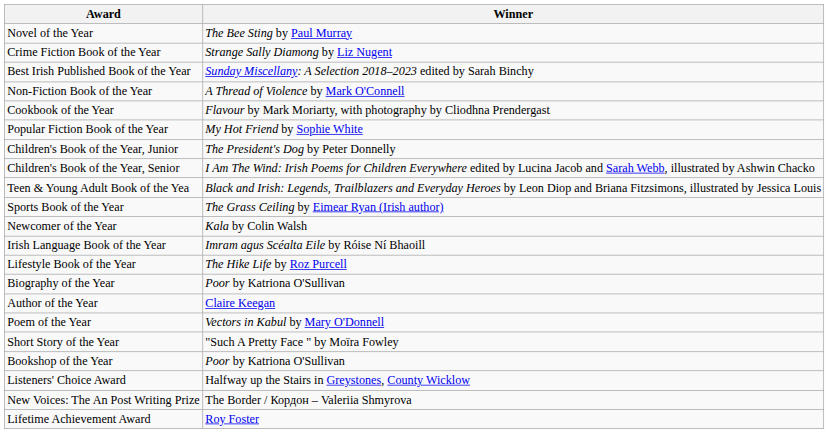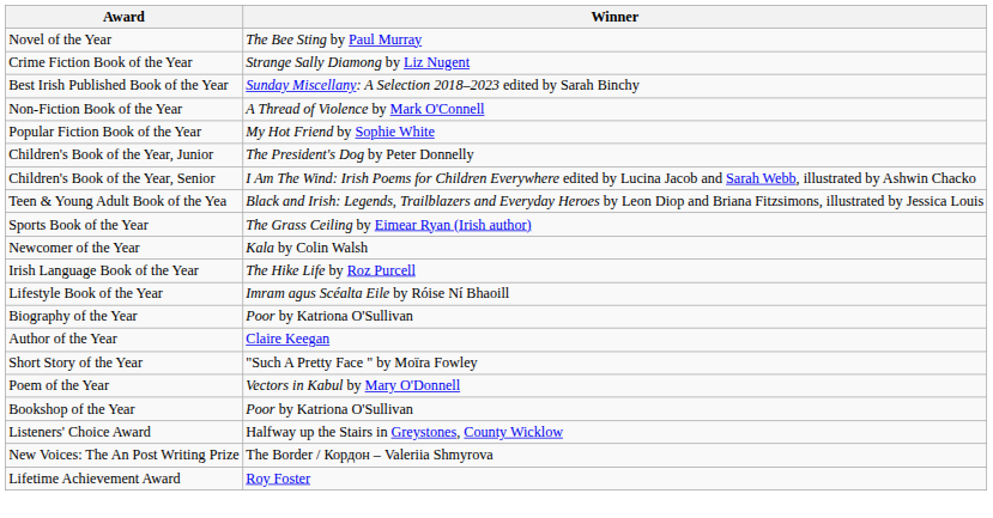 <table class="wikitable">
 <tr>
 <th>Award</th>
 <th>Winner</th>
 </tr>
 <tr>
 <td>Novel of the Year</td>
 <td><em>The Bee Sting</em> by <a href='#'>Paul Murray</a></td>
 </tr>
 <tr>
 <td>Crime Fiction Book of the Year</td>
 <td><em>Strange Sally Diamong</em> by <a href='#'>Liz Nugent</a></td>
 </tr>
 <tr>
 <td>Best Irish Published Book of the Year</td>
 <td><em><a href='#'>Sunday Miscellany</a>: A Selection 2018–2023 </em> edited by Sarah Binchy</td>
 </tr>
 <tr>
 <td>Non-Fiction Book of the Year</td>
 <td><em>A Thread of Violence </em> by <a href='#'>Mark O'Connell</a></td>
-</tr>
-<tr>
-<td>Cookbook of the Year</td>
-<td><em>Flavour</em> by Mark Moriarty, with photography by Cliodhna Prendergast</td>
 </tr>
 <tr>
 <td>Popular Fiction Book of the Year</td>
 <td><em>My Hot Friend</em> by <a href='#'>Sophie White</a></td>
 </tr>
 <tr>
 <td>Children's Book of the Year, Junior</td>
 <td><em>The President's Dog</em> by Peter Donnelly</td>
 </tr>
 <tr>
 <td>Children's Book of the Year, Senior</td>
 <td><em>I Am The Wind: Irish Poems for Children Everywhere</em> edited by Lucina Jacob and <a href='#'>Sarah Webb</a>, illustrated by Ashwin Chacko</td>
 </tr>
 <tr>
 <td>Teen & Young Adult Book of the Yea</td>
 <td><em>Black and Irish: Legends, Trailblazers and Everyday Heroes </em> by Leon Diop and Briana Fitzsimons, illustrated by Jessica Louis</td>
 </tr>
 <tr>
 <td>Sports Book of the Year</td>
 <td><em>The Grass Ceiling</em> by <a href='#'>Eimear Ryan (Irish author)</a></td>
 </tr>
 <tr>
 <td>Newcomer of the Year</td>
 <td><em>Kala</em> by Colin Walsh</td>
 </tr>
 <tr>
 <td>Irish Language Book of the Year</td>
-<td><em>Imram agus Scéalta Eile </em> by Róise Ní Bhaoill</td>
+<td><em>The Hike Life</em> by <a href='#'>Roz Purcell</a></td>
 </tr>
 <tr>
 <td>Lifestyle Book of the Year</td>
-<td><em>The Hike Life</em> by <a href='#'>Roz Purcell</a></td>
+<td><em>Imram agus Scéalta Eile </em> by Róise Ní Bhaoill</td>
 </tr>
 <tr>
 <td>Biography of the Year</td>
 <td><em>Poor</em> by Katriona O'Sullivan</td>
 </tr>
 <tr>
 <td>Author of the Year</td>
 <td><a href='#'>Claire Keegan</a></td>
 </tr>
 <tr>
+<td>Short Story of the Year</td>
+<td>"Such A Pretty Face " by Moïra Fowley</td>
+</tr>
+<tr>
 <td>Poem of the Year</td>
 <td><em>Vectors in Kabul </em> by <a href='#'>Mary O'Donnell</a></td>
-</tr>
-<tr>
-<td>Short Story of the Year</td>
-<td>"Such A Pretty Face " by Moïra Fowley</td>
 </tr>
 <tr>
 <td>Bookshop of the Year</td>
 <td><em>Poor</em> by Katriona O'Sullivan</td>
 </tr>
 <tr>
 <td>Listeners' Choice Award</td>
 <td>Halfway up the Stairs in <a href='#'>Greystones</a>, <a href='#'>County Wicklow</a></td>
 </tr>
 <tr>
 <td>New Voices: The An Post Writing Prize</td>
 <td>The Border / Кордон – Valeriia Shmyrova</td>
 </tr>
 <tr>
 <td>Lifetime Achievement Award</td>
 <td><a href='#'>Roy Foster</a></td>
 </tr>
 </table>
